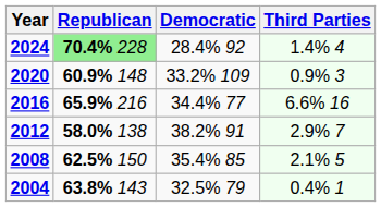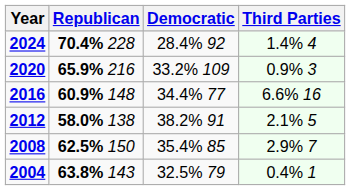 <table class="wikitable" style="float:right; font-size:95%;">
 <tr bgcolor=lightgrey>
 <th>Year</th>
 <th><a href='#'>Republican</a></th>
 <th><a href='#'>Democratic</a></th>
 <th><a href='#'>Third Parties</a></th>
 </tr>
 <tr>
 <td style="text-align:center;" ><strong><a href='#'>2024</a></strong></td>
-<td style="background: lightgreen; text-align:center;" ><strong>70.4%</strong> <em>228</em></td>
+<td style="text-align:center;" ><strong>70.4%</strong> <em>228</em></td>
 <td style="text-align:center;" >28.4% <em>92</em></td>
 <td style="text-align:center; background:honeyDew;">1.4% <em>4</em></td>
 </tr>
 <tr>
 <td style="text-align:center;" ><strong><a href='#'>2020</a></strong></td>
-<td style="text-align:center;" ><strong>60.9%</strong> <em>148</em></td>
+<td style="text-align:center;" ><strong>65.9%</strong> <em>216</em></td>
 <td style="text-align:center;" >33.2% <em>109</em></td>
 <td style="text-align:center; background:honeyDew;">0.9% <em>3</em></td>
 </tr>
 <tr>
 <td style="text-align:center;" ><strong><a href='#'>2016</a></strong></td>
-<td style="text-align:center;" ><strong>65.9%</strong> <em>216</em></td>
+<td style="text-align:center;" ><strong>60.9%</strong> <em>148</em></td>
 <td style="text-align:center;" >34.4% <em>77</em></td>
 <td style="text-align:center; background:honeyDew;">6.6% <em>16</em></td>
 </tr>
 <tr>
 <td style="text-align:center;" ><strong><a href='#'>2012</a></strong></td>
 <td style="text-align:center;" ><strong>58.0%</strong> <em>138</em></td>
 <td style="text-align:center;" >38.2% <em>91</em></td>
-<td style="text-align:center; background:honeyDew;">2.9% <em>7</em></td>
+<td style="text-align:center; background:honeyDew;">2.1% <em>5</em></td>
 </tr>
 <tr>
 <td style="text-align:center;" ><strong><a href='#'>2008</a></strong></td>
 <td style="text-align:center;" ><strong>62.5%</strong> <em>150</em></td>
 <td style="text-align:center;" >35.4% <em>85</em></td>
-<td style="text-align:center; background:honeyDew;">2.1% <em>5</em></td>
+<td style="text-align:center; background:honeyDew;">2.9% <em>7</em></td>
 </tr>
 <tr>
 <td style="text-align:center;" ><strong><a href='#'>2004</a></strong></td>
 <td style="text-align:center;" ><strong>63.8%</strong> <em>143</em></td>
 <td style="text-align:center;" >32.5% <em>79</em></td>
 <td style="text-align:center; background:honeyDew;">0.4% <em>1</em></td>
 </tr>
 </table>
